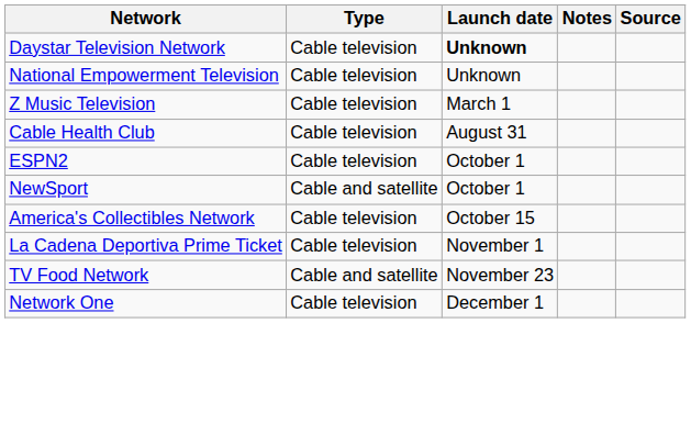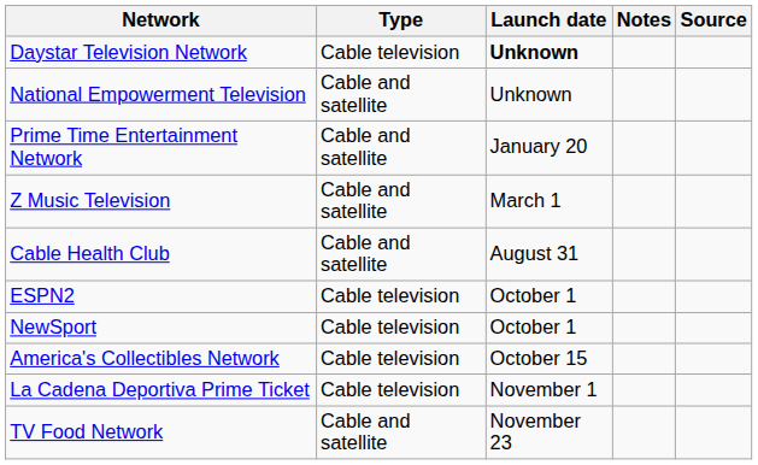 <table class="wikitable sortable">
 <tr>
 <th>Network</th>
 <th>Type</th>
 <th>Launch date</th>
 <th>Notes</th>
 <th>Source</th>
 </tr>
 <tr>
 <td><a href='#'>Daystar Television Network</a></td>
 <td>Cable television</td>
 <td><strong>Unknown</strong></td>
 <td></td>
 <td></td>
 </tr>
 <tr>
 <td><a href='#'>National Empowerment Television</a></td>
-<td>Cable television</td>
+<td>Cable and satellite</td>
 <td>Unknown</td>
 <td></td>
 <td></td>
 </tr>
 <tr>
+<td><a href='#'>Prime Time Entertainment Network</a></td>
+<td>Cable and satellite</td>
+<td>January 20</td>
+<td></td>
+<td></td>
+</tr>
+<tr>
 <td><a href='#'>Z Music Television</a></td>
-<td>Cable television</td>
+<td>Cable and satellite</td>
 <td>March 1</td>
 <td></td>
 <td></td>
 </tr>
 <tr>
 <td><a href='#'>Cable Health Club</a></td>
-<td>Cable television</td>
+<td>Cable and satellite</td>
 <td>August 31</td>
 <td></td>
 <td></td>
 </tr>
 <tr>
 <td><a href='#'>ESPN2</a></td>
 <td>Cable television</td>
 <td>October 1</td>
 <td></td>
 <td></td>
 </tr>
 <tr>
 <td><a href='#'>NewSport</a></td>
-<td>Cable and satellite</td>
+<td>Cable television</td>
 <td>October 1</td>
 <td></td>
 <td></td>
 </tr>
 <tr>
 <td><a href='#'>America's Collectibles Network</a></td>
 <td>Cable television</td>
 <td>October 15</td>
 <td></td>
 <td></td>
 </tr>
 <tr>
 <td><a href='#'>La Cadena Deportiva Prime Ticket</a></td>
 <td>Cable television</td>
 <td>November 1</td>
 <td></td>
 <td></td>
 </tr>
 <tr>
 <td><a href='#'>TV Food Network</a></td>
 <td>Cable and satellite</td>
 <td>November 23</td>
 <td></td>
 <td></td>
 </tr>
-<tr>
-<td><a href='#'>Network One</a></td>
-<td>Cable television</td>
-<td>December 1</td>
-<td></td>
-<td></td>
-</tr>
 </table>
